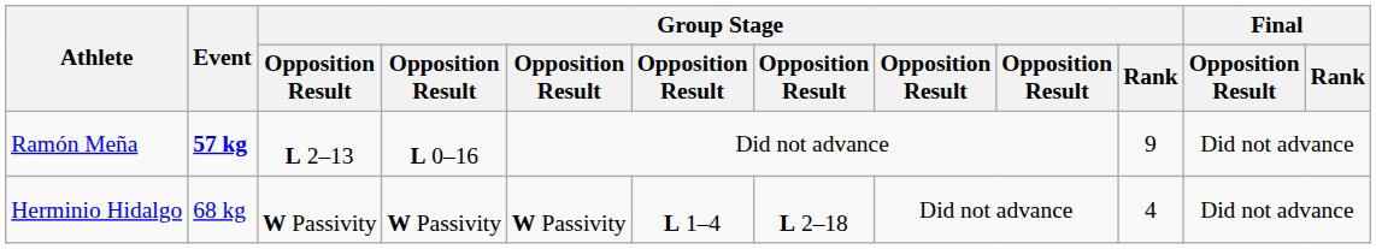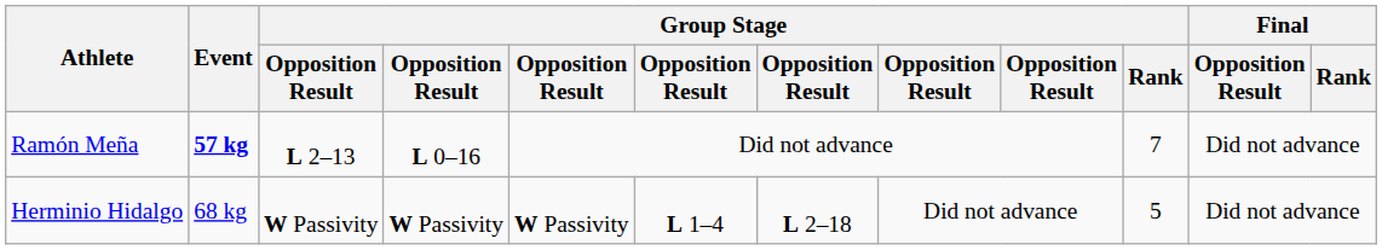 <table class=wikitable style="font-size:90%">
 <tr>
 <th rowspan="2">Athlete</th>
 <th rowspan="2">Event</th>
 <th colspan="8">Group Stage</th>
 <th colspan=2>Final</th>
 </tr>
 <tr>
 <th>Opposition<br>Result</th>
 <th>Opposition<br>Result</th>
 <th>Opposition<br>Result</th>
 <th>Opposition<br>Result</th>
 <th>Opposition<br>Result</th>
 <th>Opposition<br>Result</th>
 <th>Opposition<br>Result</th>
 <th>Rank</th>
 <th>Opposition<br>Result</th>
 <th>Rank</th>
 </tr>
 <tr align=center>
 <td align=left><a href='#'>Ramón Meña</a></td>
 <td align=left><strong><a href='#'>57 kg</a></strong></td>
 <td><br><strong>L</strong> 2–13</td>
 <td><br><strong>L</strong> 0–16</td>
 <td colspan=5>Did not advance</td>
-<td>9</td>
+<td>7</td>
 <td colspan=2>Did not advance</td>
 </tr>
 <tr align=center>
 <td align=left><a href='#'>Herminio Hidalgo</a></td>
 <td align=left><a href='#'>68 kg</a></td>
 <td><br><strong>W</strong> Passivity</td>
 <td><br><strong>W</strong> Passivity</td>
 <td><br><strong>W</strong> Passivity</td>
 <td><br><strong>L</strong> 1–4</td>
 <td><br><strong>L</strong> 2–18</td>
 <td colspan=2>Did not advance</td>
-<td>4</td>
+<td>5</td>
 <td colspan=2>Did not advance</td>
 </tr>
 </table>
